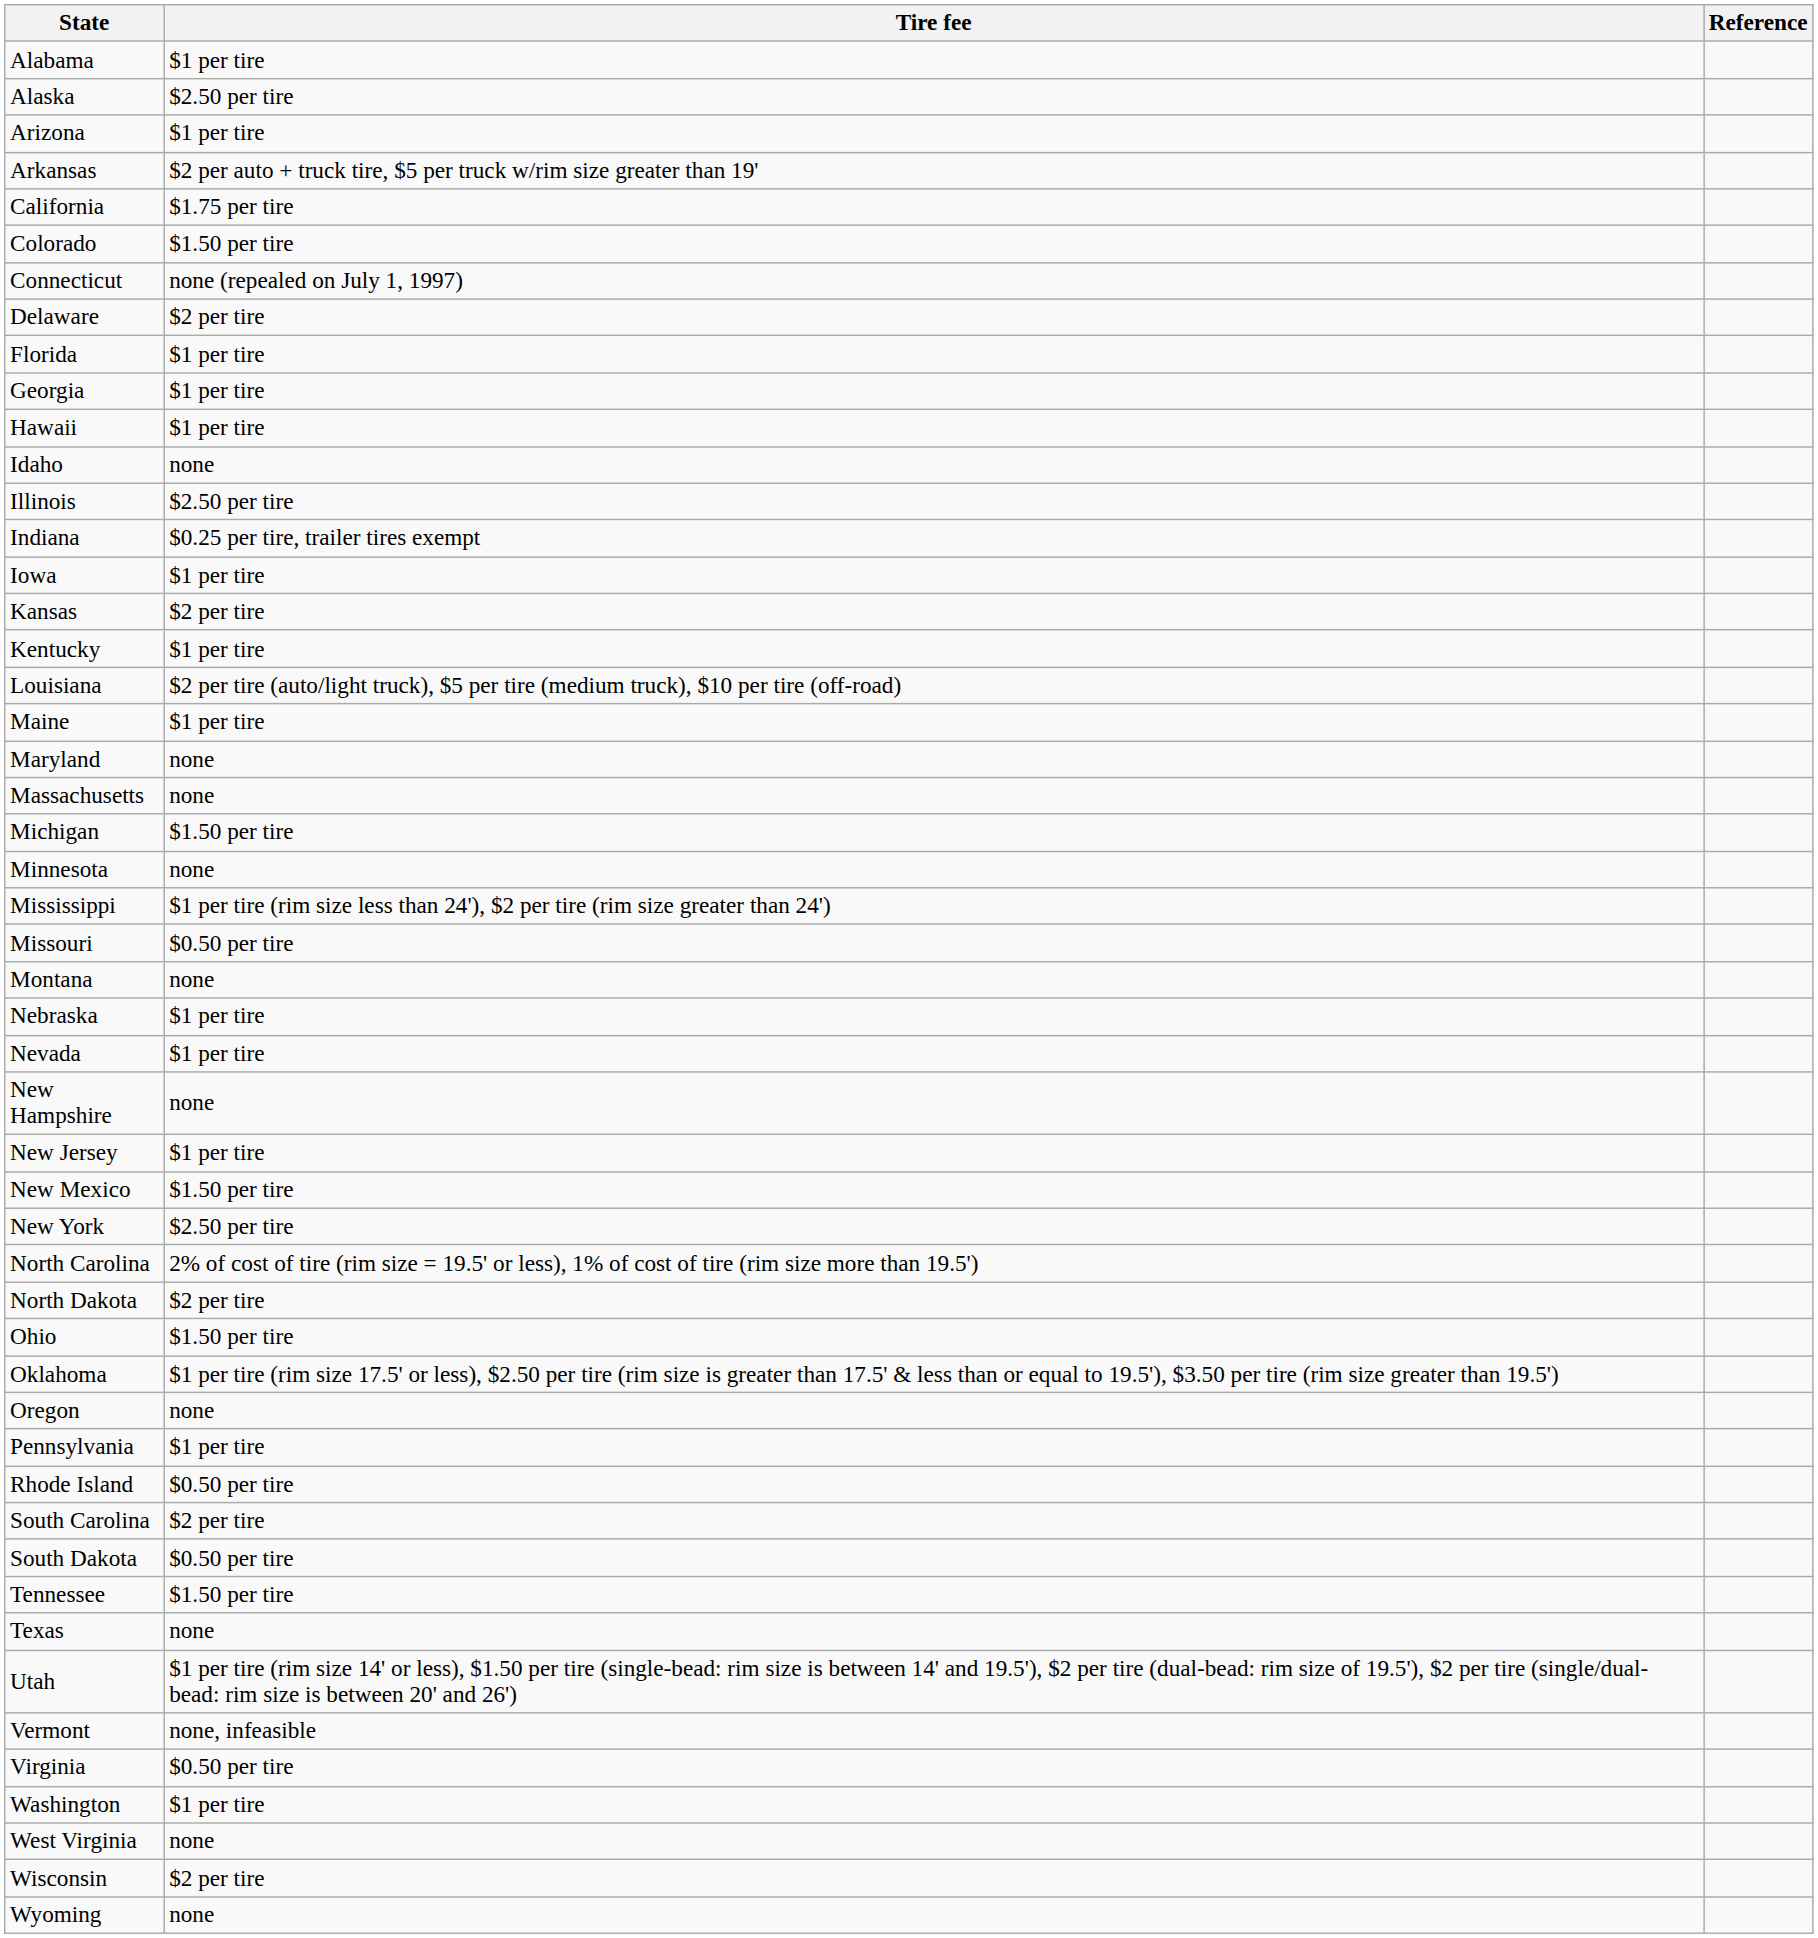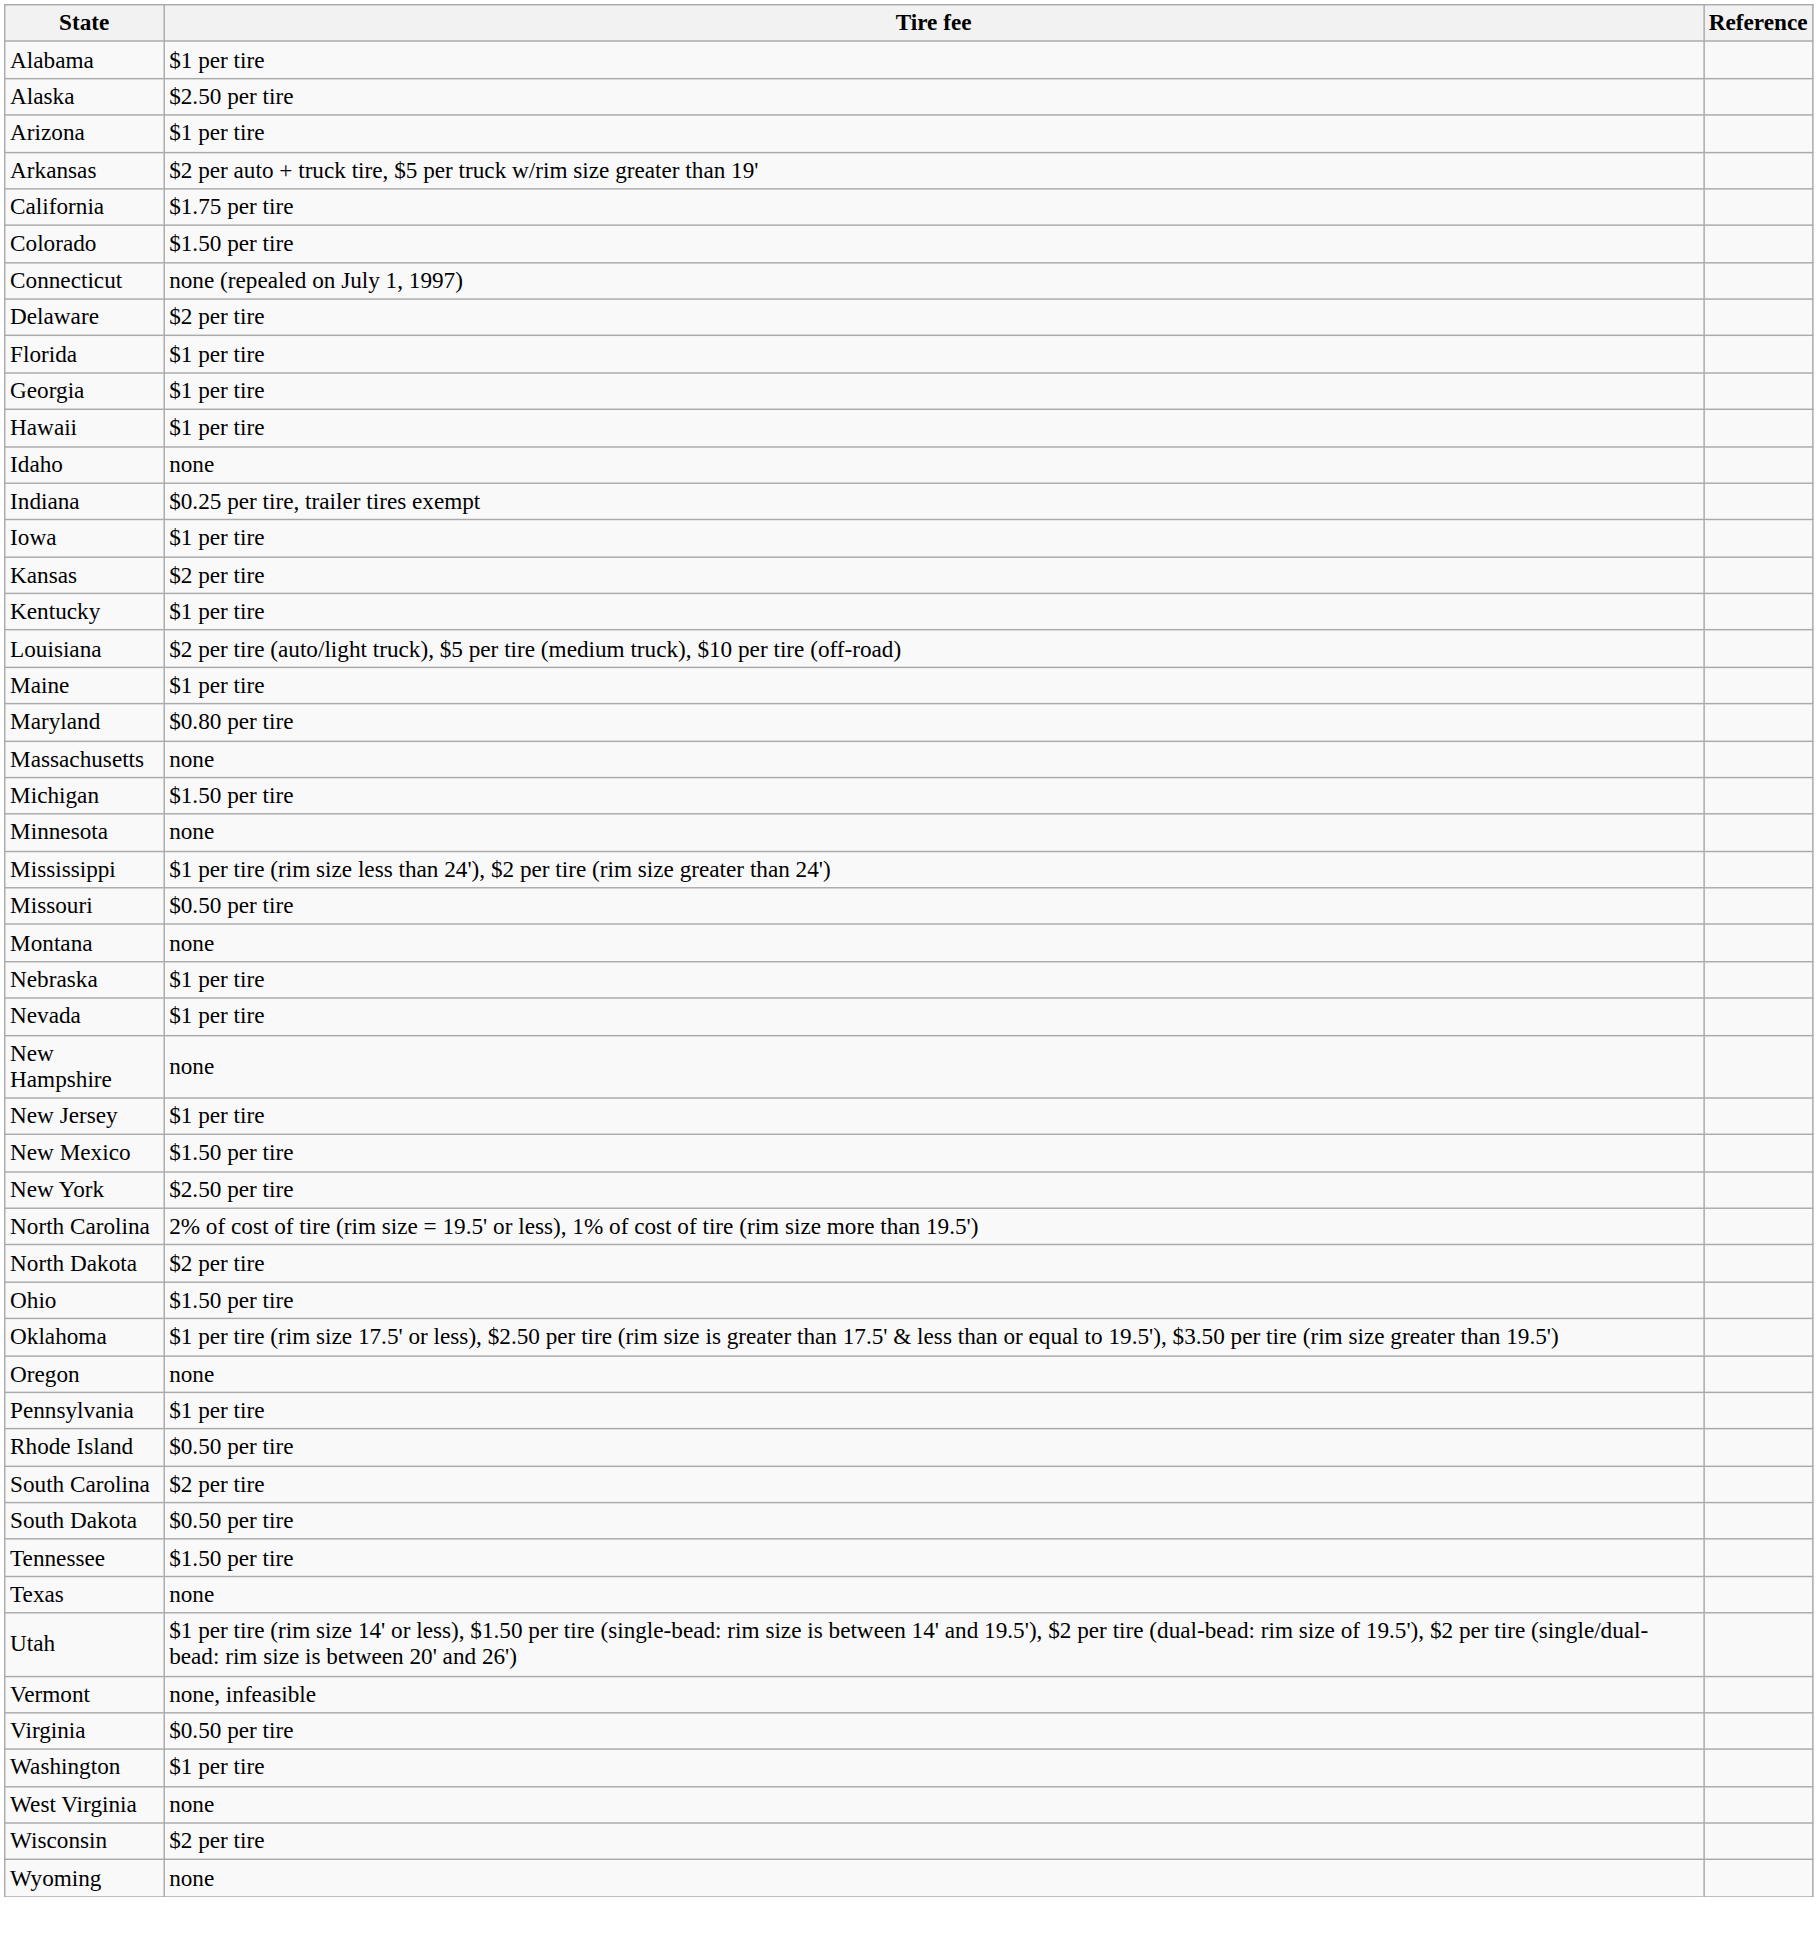 <table class="wikitable">
 <tr>
 <th>State</th>
 <th>Tire fee</th>
 <th>Reference</th>
 </tr>
 <tr>
 <td>Alabama</td>
 <td>$1 per tire</td>
 <td></td>
 </tr>
 <tr>
 <td>Alaska</td>
 <td>$2.50 per tire</td>
 <td></td>
 </tr>
 <tr>
 <td>Arizona</td>
 <td>$1 per tire</td>
 <td></td>
 </tr>
 <tr>
 <td>Arkansas</td>
 <td>$2 per auto + truck tire, $5 per truck w/rim size greater than 19'</td>
 <td></td>
 </tr>
 <tr>
 <td>California</td>
 <td>$1.75 per tire</td>
 <td></td>
 </tr>
 <tr>
 <td>Colorado</td>
 <td>$1.50 per tire</td>
 <td></td>
 </tr>
 <tr>
 <td>Connecticut</td>
 <td>none (repealed on July 1, 1997)</td>
 <td></td>
 </tr>
 <tr>
 <td>Delaware</td>
 <td>$2 per tire</td>
 <td></td>
 </tr>
 <tr>
 <td>Florida</td>
 <td>$1 per tire</td>
 <td></td>
 </tr>
 <tr>
 <td>Georgia</td>
 <td>$1 per tire</td>
 <td></td>
 </tr>
 <tr>
 <td>Hawaii</td>
 <td>$1 per tire</td>
 <td></td>
 </tr>
 <tr>
 <td>Idaho</td>
 <td>none</td>
 <td></td>
 </tr>
 <tr>
-<td>Illinois</td>
-<td>$2.50 per tire</td>
-<td></td>
-</tr>
-<tr>
 <td>Indiana</td>
 <td>$0.25 per tire, trailer tires exempt</td>
 <td></td>
 </tr>
 <tr>
 <td>Iowa</td>
 <td>$1 per tire</td>
 <td></td>
 </tr>
 <tr>
 <td>Kansas</td>
 <td>$2 per tire</td>
 <td></td>
 </tr>
 <tr>
 <td>Kentucky</td>
 <td>$1 per tire</td>
 <td></td>
 </tr>
 <tr>
 <td>Louisiana</td>
 <td>$2 per tire (auto/light truck), $5 per tire (medium truck), $10 per tire (off-road)</td>
 <td></td>
 </tr>
 <tr>
 <td>Maine</td>
 <td>$1 per tire</td>
 <td></td>
 </tr>
 <tr>
 <td>Maryland</td>
-<td>none</td>
+<td>$0.80 per tire</td>
 <td></td>
 </tr>
 <tr>
 <td>Massachusetts</td>
 <td>none</td>
 <td></td>
 </tr>
 <tr>
 <td>Michigan</td>
 <td>$1.50 per tire</td>
 <td></td>
 </tr>
 <tr>
 <td>Minnesota</td>
 <td>none</td>
 <td></td>
 </tr>
 <tr>
 <td>Mississippi</td>
 <td>$1 per tire (rim size less than 24'), $2 per tire (rim size greater than 24')</td>
 <td></td>
 </tr>
 <tr>
 <td>Missouri</td>
 <td>$0.50 per tire</td>
 <td></td>
 </tr>
 <tr>
 <td>Montana</td>
 <td>none</td>
 <td></td>
 </tr>
 <tr>
 <td>Nebraska</td>
 <td>$1 per tire</td>
 <td></td>
 </tr>
 <tr>
 <td>Nevada</td>
 <td>$1 per tire</td>
 <td></td>
 </tr>
 <tr>
 <td>New Hampshire</td>
 <td>none</td>
 <td></td>
 </tr>
 <tr>
 <td>New Jersey</td>
 <td>$1 per tire</td>
 <td></td>
 </tr>
 <tr>
 <td>New Mexico</td>
 <td>$1.50 per tire</td>
 <td></td>
 </tr>
 <tr>
 <td>New York</td>
 <td>$2.50 per tire</td>
 <td></td>
 </tr>
 <tr>
 <td>North Carolina</td>
 <td>2% of cost of tire (rim size = 19.5' or less), 1% of cost of tire (rim size more than 19.5')</td>
 <td></td>
 </tr>
 <tr>
 <td>North Dakota</td>
 <td>$2 per tire</td>
 <td></td>
 </tr>
 <tr>
 <td>Ohio</td>
 <td>$1.50 per tire</td>
 <td></td>
 </tr>
 <tr>
 <td>Oklahoma</td>
 <td>$1 per tire (rim size 17.5' or less), $2.50 per tire (rim size is greater than 17.5' & less than or equal to 19.5'), $3.50 per tire (rim size greater than 19.5')</td>
 <td></td>
 </tr>
 <tr>
 <td>Oregon</td>
 <td>none</td>
 <td></td>
 </tr>
 <tr>
 <td>Pennsylvania</td>
 <td>$1 per tire</td>
 <td></td>
 </tr>
 <tr>
 <td>Rhode Island</td>
 <td>$0.50 per tire</td>
 <td></td>
 </tr>
 <tr>
 <td>South Carolina</td>
 <td>$2 per tire</td>
 <td></td>
 </tr>
 <tr>
 <td>South Dakota</td>
 <td>$0.50 per tire</td>
 <td></td>
 </tr>
 <tr>
 <td>Tennessee</td>
 <td>$1.50 per tire</td>
 <td></td>
 </tr>
 <tr>
 <td>Texas</td>
 <td>none</td>
 <td></td>
 </tr>
 <tr>
 <td>Utah</td>
 <td>$1 per tire (rim size 14' or less), $1.50 per tire (single-bead: rim size is between 14' and 19.5'), $2 per tire (dual-bead: rim size of 19.5'), $2 per tire (single/dual-bead: rim size is between 20' and 26')</td>
 <td></td>
 </tr>
 <tr>
 <td>Vermont</td>
 <td>none, infeasible</td>
 <td></td>
 </tr>
 <tr>
 <td>Virginia</td>
 <td>$0.50 per tire</td>
 <td></td>
 </tr>
 <tr>
 <td>Washington</td>
 <td>$1 per tire</td>
 <td></td>
 </tr>
 <tr>
 <td>West Virginia</td>
 <td>none</td>
 <td></td>
 </tr>
 <tr>
 <td>Wisconsin</td>
 <td>$2 per tire</td>
 <td></td>
 </tr>
 <tr>
 <td>Wyoming</td>
 <td>none</td>
 <td></td>
 </tr>
 </table>
